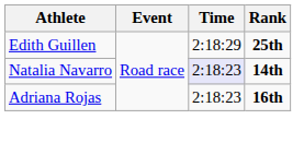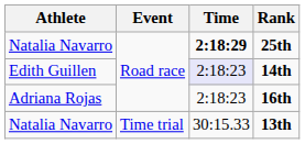 <table class="wikitable" style="font-size:90%">
 <tr>
 <th>Athlete</th>
 <th>Event</th>
 <th>Time</th>
 <th>Rank</th>
 </tr>
 <tr>
-<td><a href='#'>Edith Guillen</a></td>
+<td><a href='#'>Natalia Navarro</a></td>
 <td align=center rowspan=3><a href='#'>Road race</a></td>
-<td align=center>2:18:29</td>
+<td align=center><strong>2:18:29</strong></td>
 <td align=center><strong>25th</strong></td>
 </tr>
 <tr>
-<td><a href='#'>Natalia Navarro</a></td>
+<td><a href='#'>Edith Guillen</a></td>
 <td align=center style="background: lavender;">2:18:23</td>
 <td align=center><strong>14th</strong></td>
 </tr>
 <tr>
 <td><a href='#'>Adriana Rojas</a></td>
 <td align=center>2:18:23</td>
 <td align=center><strong>16th</strong></td>
 </tr>
+<tr>
+<td><a href='#'>Natalia Navarro</a></td>
+<td><a href='#'>Time trial</a></td>
+<td align=center>30:15.33</td>
+<td align=center><strong>13th</strong></td>
+</tr>
 </table>
